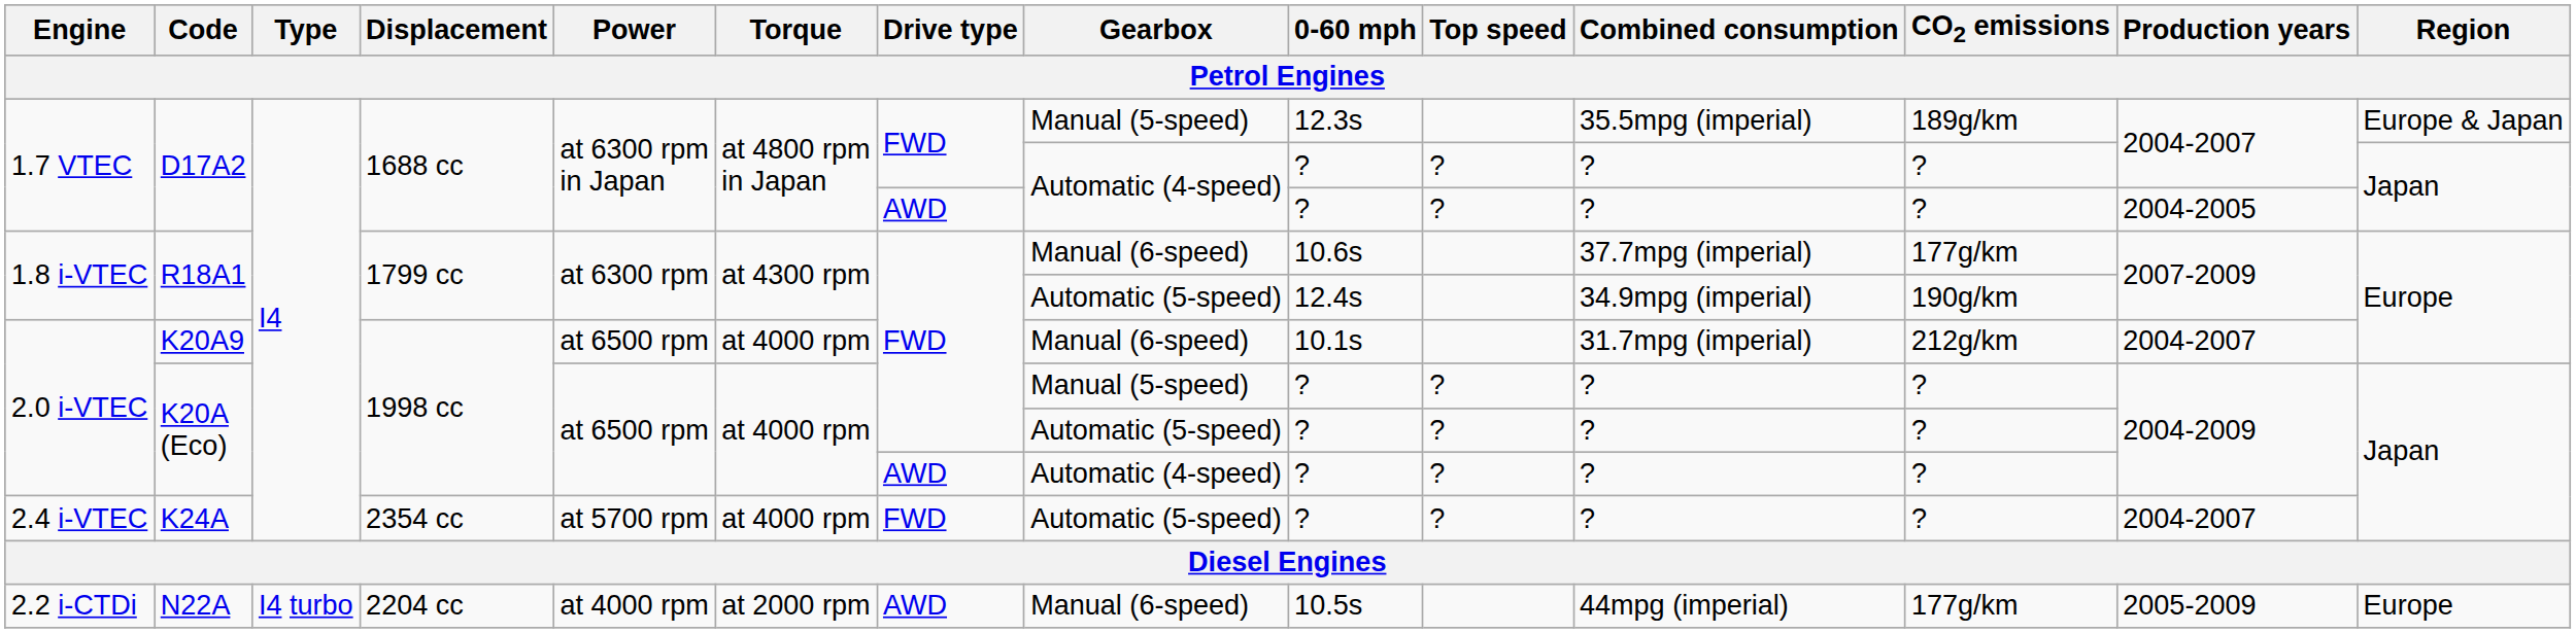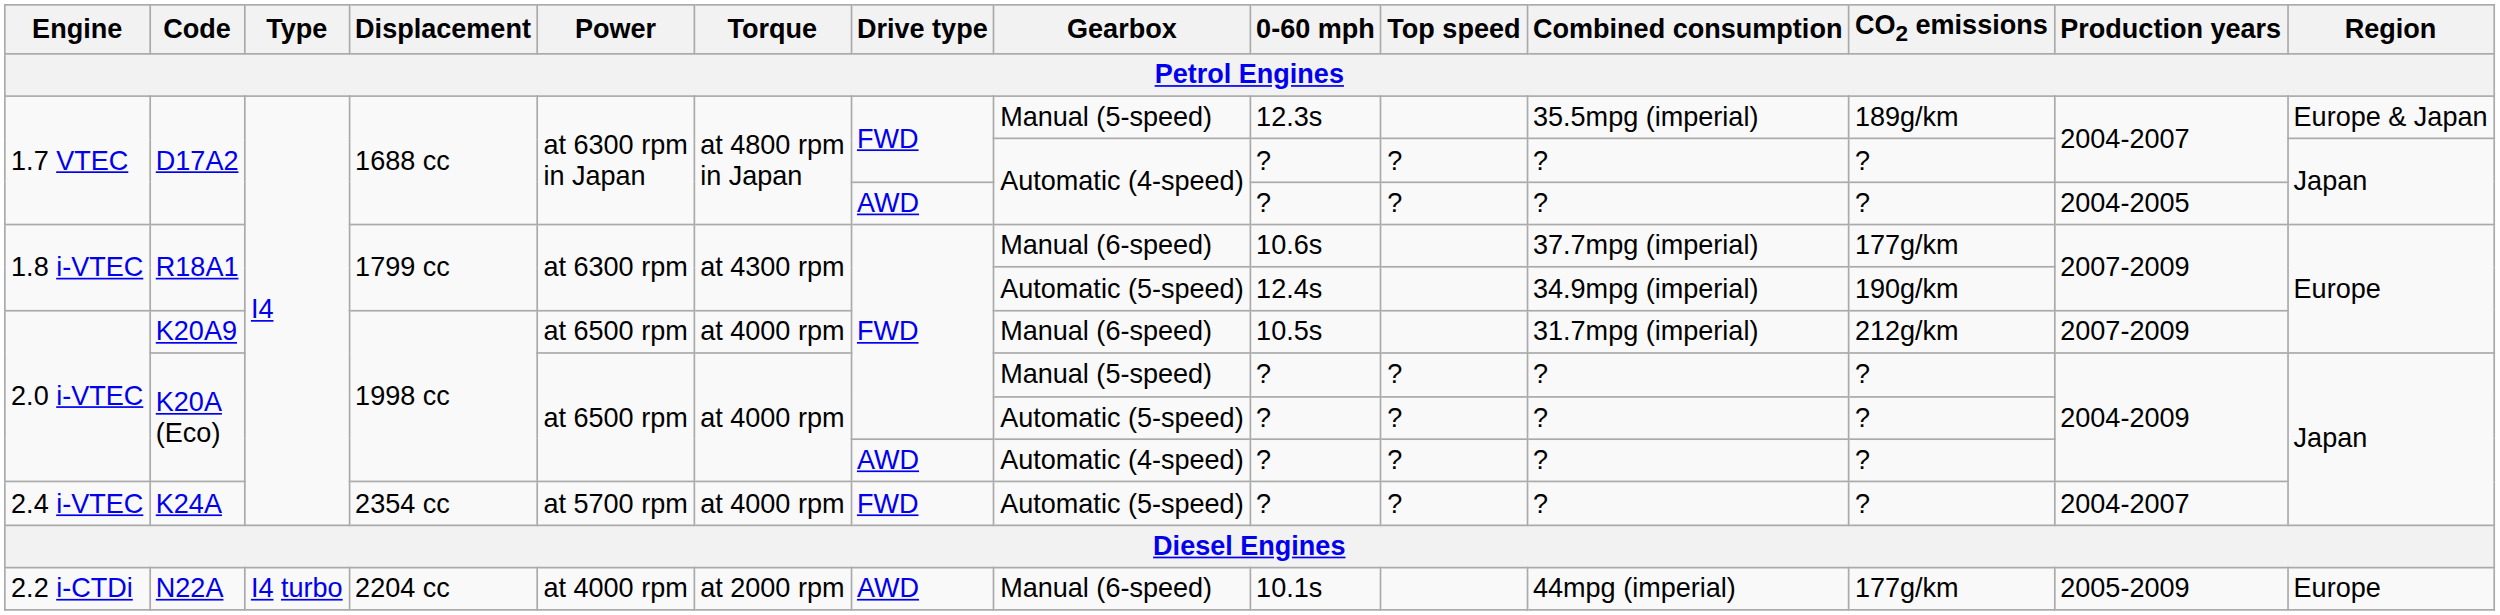 <table class="wikitable">
 <tr>
 <th>Engine</th>
 <th>Code</th>
 <th>Type</th>
 <th>Displacement</th>
 <th>Power</th>
 <th>Torque</th>
 <th>Drive type</th>
 <th>Gearbox</th>
 <th>0-60 mph</th>
 <th>Top speed</th>
 <th>Combined consumption</th>
 <th>CO<sub>2</sub> emissions</th>
 <th>Production years</th>
 <th>Region</th>
 </tr>
 <tr>
 <th colspan="14"><strong><a href='#'>Petrol Engines</a></strong></th>
 </tr>
 <tr>
 <td rowspan="3">1.7 <a href='#'>VTEC</a></td>
 <td rowspan="3"><a href='#'>D17A2</a></td>
 <td rowspan="10"><a href='#'>I4</a></td>
 <td rowspan="3">1688 cc</td>
 <td rowspan="3"> at 6300 rpm<br> in Japan</td>
 <td rowspan="3"> at 4800 rpm<br> in Japan</td>
 <td rowspan="2"><a href='#'>FWD</a></td>
 <td>Manual (5-speed)</td>
 <td>12.3s</td>
 <td></td>
 <td>35.5mpg (imperial)</td>
 <td>189g/km</td>
 <td rowspan="2">2004-2007</td>
 <td>Europe & Japan</td>
 </tr>
 <tr>
 <td rowspan="2">Automatic (4-speed)</td>
 <td>?</td>
 <td>?</td>
 <td>?</td>
 <td>?</td>
 <td rowspan="2">Japan</td>
 </tr>
 <tr>
 <td><a href='#'>AWD</a></td>
 <td>?</td>
 <td>?</td>
 <td>?</td>
 <td>?</td>
 <td>2004-2005</td>
 </tr>
 <tr>
 <td rowspan="2">1.8 <a href='#'>i-VTEC</a></td>
 <td rowspan="2"><a href='#'>R18A1</a></td>
 <td rowspan="2">1799 cc</td>
 <td rowspan="2"> at 6300 rpm</td>
 <td rowspan="2"> at 4300 rpm</td>
 <td rowspan="5"><a href='#'>FWD</a></td>
 <td>Manual (6-speed)</td>
 <td>10.6s</td>
 <td></td>
 <td>37.7mpg (imperial)</td>
 <td>177g/km</td>
 <td rowspan="2">2007-2009</td>
 <td rowspan="3">Europe</td>
 </tr>
 <tr>
 <td>Automatic (5-speed)</td>
 <td>12.4s</td>
 <td></td>
 <td>34.9mpg (imperial)</td>
 <td>190g/km</td>
 </tr>
 <tr>
 <td rowspan="4">2.0 <a href='#'>i-VTEC</a></td>
 <td><a href='#'>K20A9</a></td>
 <td rowspan="4">1998 cc</td>
 <td> at 6500 rpm</td>
 <td> at 4000 rpm</td>
 <td>Manual (6-speed)</td>
-<td>10.1s</td>
+<td>10.5s</td>
 <td></td>
 <td>31.7mpg (imperial)</td>
 <td>212g/km</td>
-<td>2004-2007</td>
+<td>2007-2009</td>
 </tr>
 <tr>
 <td rowspan="3"><a href='#'>K20A</a><br>(Eco)</td>
 <td rowspan="3"> at 6500 rpm</td>
 <td rowspan="3"> at 4000 rpm</td>
 <td>Manual (5-speed)</td>
 <td>?</td>
 <td>?</td>
 <td>?</td>
 <td>?</td>
 <td rowspan="3">2004-2009</td>
 <td rowspan="4">Japan</td>
 </tr>
 <tr>
 <td>Automatic (5-speed)</td>
 <td>?</td>
 <td>?</td>
 <td>?</td>
 <td>?</td>
 </tr>
 <tr>
 <td><a href='#'>AWD</a></td>
 <td>Automatic (4-speed)</td>
 <td>?</td>
 <td>?</td>
 <td>?</td>
 <td>?</td>
 </tr>
 <tr>
 <td>2.4 <a href='#'>i-VTEC</a></td>
 <td><a href='#'>K24A</a></td>
 <td>2354 cc</td>
 <td> at 5700 rpm</td>
 <td> at 4000 rpm</td>
 <td><a href='#'>FWD</a></td>
 <td>Automatic (5-speed)</td>
 <td>?</td>
 <td>?</td>
 <td>?</td>
 <td>?</td>
 <td>2004-2007</td>
 </tr>
 <tr>
 <th colspan="14"><strong><a href='#'>Diesel Engines</a></strong></th>
 </tr>
 <tr>
 <td>2.2 <a href='#'>i-CTDi</a></td>
 <td><a href='#'>N22A</a></td>
 <td><a href='#'>I4</a> <a href='#'>turbo</a></td>
 <td>2204 cc</td>
 <td> at 4000 rpm</td>
 <td> at 2000 rpm</td>
 <td><a href='#'>AWD</a></td>
 <td>Manual (6-speed)</td>
-<td>10.5s</td>
+<td>10.1s</td>
 <td></td>
 <td>44mpg (imperial)</td>
 <td>177g/km</td>
 <td>2005-2009</td>
 <td>Europe</td>
 </tr>
 </table>
